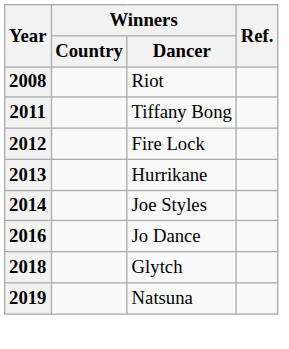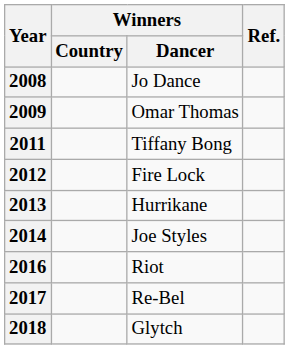 <table class="wikitable sortable plainrowheaders" style="text-align:left; font-size:90%;">
 <tr>
 <th scope="col" rowspan="2">Year</th>
 <th scope="col" colspan="2">Winners</th>
 <th scope="col" class="unsortable" rowspan="2">Ref.</th>
 </tr>
 <tr>
 <th>Country</th>
 <th>Dancer</th>
 </tr>
 <tr>
 <th>2008</th>
 <td></td>
-<td>Riot</td>
+<td>Jo Dance</td>
+<td></td>
+</tr>
+<tr>
+<th>2009</th>
+<td></td>
+<td>Omar Thomas</td>
 <td></td>
 </tr>
 <tr>
 <th>2011</th>
 <td></td>
 <td>Tiffany Bong</td>
 <td></td>
 </tr>
 <tr>
 <th>2012</th>
 <td></td>
 <td>Fire Lock</td>
 <td></td>
 </tr>
 <tr>
 <th>2013</th>
 <td></td>
 <td>Hurrikane</td>
 <td></td>
 </tr>
 <tr>
 <th>2014</th>
 <td></td>
 <td>Joe Styles</td>
 <td></td>
 </tr>
 <tr>
 <th>2016</th>
 <td></td>
-<td>Jo Dance</td>
+<td>Riot</td>
+<td></td>
+</tr>
+<tr>
+<th>2017</th>
+<td></td>
+<td>Re-Bel</td>
 <td></td>
 </tr>
 <tr>
 <th>2018</th>
 <td></td>
 <td>Glytch</td>
 <td></td>
 </tr>
-<tr>
-<th>2019</th>
-<td></td>
-<td>Natsuna</td>
-<td></td>
-</tr>
 </table>
